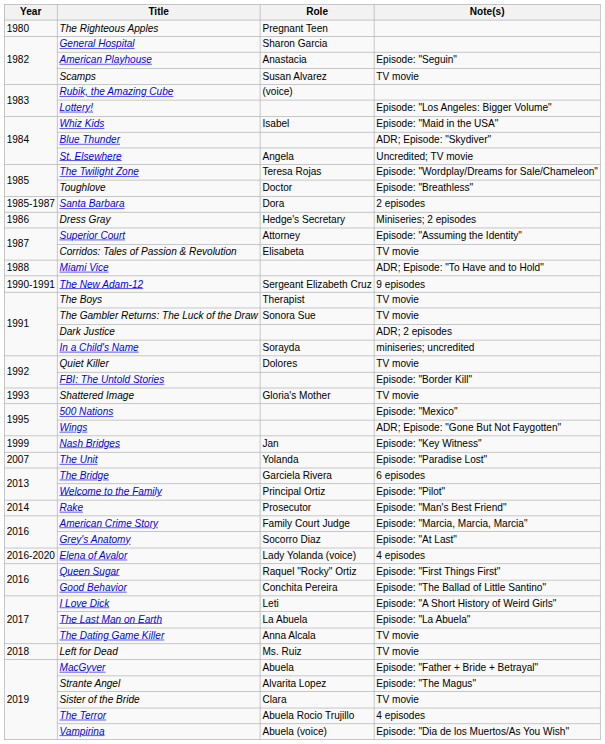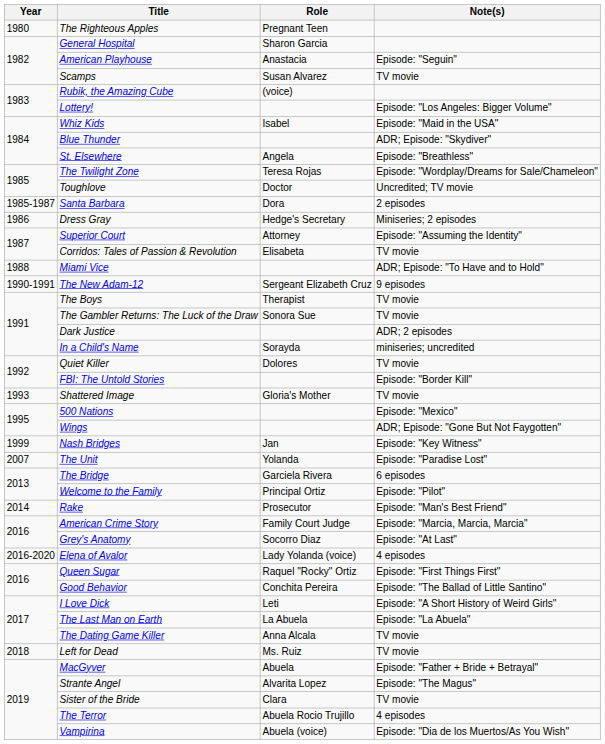 <table class="wikitable">
 <tr>
 <th>Year</th>
 <th>Title</th>
 <th>Role</th>
 <th>Note(s)</th>
 </tr>
 <tr>
 <td>1980</td>
 <td><em>The Righteous Apples</em></td>
 <td>Pregnant Teen</td>
 <td></td>
 </tr>
 <tr>
 <td rowspan=3>1982</td>
 <td><em><a href='#'>General Hospital</a></em></td>
 <td>Sharon Garcia</td>
 <td></td>
 </tr>
 <tr>
 <td><em><a href='#'>American Playhouse</a></em></td>
 <td>Anastacia</td>
 <td>Episode: "Seguin"</td>
 </tr>
 <tr>
 <td><em>Scamps</em></td>
 <td>Susan Alvarez</td>
 <td>TV movie</td>
 </tr>
 <tr>
 <td rowspan=2>1983</td>
 <td><em><a href='#'>Rubik, the Amazing Cube</a></em></td>
 <td>(voice)</td>
 <td></td>
 </tr>
 <tr>
 <td><em><a href='#'>Lottery!</a></em></td>
 <td></td>
 <td>Episode: "Los Angeles: Bigger Volume"</td>
 </tr>
 <tr>
 <td rowspan=3>1984</td>
 <td><em><a href='#'>Whiz Kids</a></em></td>
 <td>Isabel</td>
 <td>Episode: "Maid in the USA"</td>
 </tr>
 <tr>
 <td><em><a href='#'>Blue Thunder</a></em></td>
 <td></td>
 <td>ADR; Episode: "Skydiver"</td>
 </tr>
 <tr>
 <td><em><a href='#'>St. Elsewhere</a></em></td>
 <td>Angela</td>
-<td>Uncredited; TV movie</td>
+<td>Episode: "Breathless"</td>
 </tr>
 <tr>
 <td rowspan=2>1985</td>
 <td><em><a href='#'>The Twilight Zone</a></em></td>
 <td>Teresa Rojas</td>
 <td>Episode: "Wordplay/Dreams for Sale/Chameleon"</td>
 </tr>
 <tr>
 <td><em>Toughlove</em></td>
 <td>Doctor</td>
-<td>Episode: "Breathless"</td>
+<td>Uncredited; TV movie</td>
 </tr>
 <tr>
 <td>1985-1987</td>
 <td><em><a href='#'>Santa Barbara</a></em></td>
 <td>Dora</td>
 <td>2 episodes</td>
 </tr>
 <tr>
 <td>1986</td>
 <td><em>Dress Gray</em></td>
 <td>Hedge's Secretary</td>
 <td>Miniseries; 2 episodes</td>
 </tr>
 <tr>
 <td rowspan=2>1987</td>
 <td><em><a href='#'>Superior Court</a></em></td>
 <td>Attorney</td>
 <td>Episode: "Assuming the Identity"</td>
 </tr>
 <tr>
 <td><em>Corridos: Tales of Passion & Revolution</em></td>
 <td>Elisabeta</td>
 <td>TV movie</td>
 </tr>
 <tr>
 <td>1988</td>
 <td><em><a href='#'>Miami Vice</a></em></td>
 <td></td>
 <td>ADR; Episode: "To Have and to Hold"</td>
 </tr>
 <tr>
 <td>1990-1991</td>
 <td><em><a href='#'>The New Adam-12</a></em></td>
 <td>Sergeant Elizabeth Cruz</td>
 <td>9 episodes</td>
 </tr>
 <tr>
 <td rowspan=4>1991</td>
 <td><em>The Boys</em></td>
 <td>Therapist</td>
 <td>TV movie</td>
 </tr>
 <tr>
 <td><em>The Gambler Returns: The Luck of the Draw</em></td>
 <td>Sonora Sue</td>
 <td>TV movie</td>
 </tr>
 <tr>
 <td><em>Dark Justice</em></td>
 <td></td>
 <td>ADR; 2 episodes</td>
 </tr>
 <tr>
 <td><em><a href='#'>In a Child's Name</a></em></td>
 <td>Sorayda</td>
 <td>miniseries; uncredited</td>
 </tr>
 <tr>
 <td rowspan=2>1992</td>
 <td><em>Quiet Killer</em></td>
 <td>Dolores</td>
 <td>TV movie</td>
 </tr>
 <tr>
 <td><em><a href='#'>FBI: The Untold Stories</a></em></td>
 <td></td>
 <td>Episode: "Border Kill"</td>
 </tr>
 <tr>
 <td>1993</td>
 <td><em>Shattered Image</em></td>
 <td>Gloria's Mother</td>
 <td>TV movie</td>
 </tr>
 <tr>
 <td rowspan=2>1995</td>
 <td><em><a href='#'>500 Nations</a></em></td>
 <td></td>
 <td>Episode: "Mexico"</td>
 </tr>
 <tr>
 <td><em><a href='#'>Wings</a></em></td>
 <td></td>
 <td>ADR; Episode: "Gone But Not Faygotten"</td>
 </tr>
 <tr>
 <td>1999</td>
 <td><em><a href='#'>Nash Bridges</a></em></td>
 <td>Jan</td>
 <td>Episode: "Key Witness"</td>
 </tr>
 <tr>
 <td>2007</td>
 <td><em><a href='#'>The Unit</a></em></td>
 <td>Yolanda</td>
 <td>Episode: "Paradise Lost"</td>
 </tr>
 <tr>
 <td rowspan=2>2013</td>
 <td><em><a href='#'>The Bridge</a></em></td>
 <td>Garciela Rivera</td>
 <td>6 episodes</td>
 </tr>
 <tr>
 <td><em><a href='#'>Welcome to the Family</a></em></td>
 <td>Principal Ortiz</td>
 <td>Episode: "Pilot"</td>
 </tr>
 <tr>
 <td>2014</td>
 <td><em><a href='#'>Rake</a></em></td>
 <td>Prosecutor</td>
 <td>Episode: "Man's Best Friend"</td>
 </tr>
 <tr>
 <td rowspan=2>2016</td>
 <td><em><a href='#'>American Crime Story</a></em></td>
 <td>Family Court Judge</td>
 <td>Episode: "Marcia, Marcia, Marcia"</td>
 </tr>
 <tr>
 <td><em><a href='#'>Grey's Anatomy</a></em></td>
 <td>Socorro Diaz</td>
 <td>Episode: "At Last"</td>
 </tr>
 <tr>
 <td>2016-2020</td>
 <td><em><a href='#'>Elena of Avalor</a></em></td>
 <td>Lady Yolanda (voice)</td>
 <td>4 episodes</td>
 </tr>
 <tr>
 <td rowspan=2>2016</td>
 <td><em><a href='#'>Queen Sugar</a></em></td>
 <td>Raquel "Rocky" Ortiz</td>
 <td>Episode: "First Things First"</td>
 </tr>
 <tr>
 <td><em><a href='#'>Good Behavior</a></em></td>
 <td>Conchita Pereira</td>
 <td>Episode: "The Ballad of Little Santino"</td>
 </tr>
 <tr>
 <td rowspan=3>2017</td>
 <td><em><a href='#'>I Love Dick</a></em></td>
 <td>Leti</td>
 <td>Episode: "A Short History of Weird Girls"</td>
 </tr>
 <tr>
 <td><em><a href='#'>The Last Man on Earth</a></em></td>
 <td>La Abuela</td>
 <td>Episode: "La Abuela"</td>
 </tr>
 <tr>
 <td><em><a href='#'>The Dating Game Killer</a></em></td>
 <td>Anna Alcala</td>
 <td>TV movie</td>
 </tr>
 <tr>
 <td>2018</td>
 <td><em>Left for Dead</em></td>
 <td>Ms. Ruiz</td>
 <td>TV movie</td>
 </tr>
 <tr>
 <td rowspan=5>2019</td>
 <td><em><a href='#'>MacGyver</a></em></td>
 <td>Abuela</td>
 <td>Episode: "Father + Bride + Betrayal"</td>
 </tr>
 <tr>
 <td><em>Strante Angel</em></td>
 <td>Alvarita Lopez</td>
 <td>Episode: "The Magus"</td>
 </tr>
 <tr>
 <td><em>Sister of the Bride</em></td>
 <td>Clara</td>
 <td>TV movie</td>
 </tr>
 <tr>
 <td><em><a href='#'>The Terror</a></em></td>
 <td>Abuela Rocio Trujillo</td>
 <td>4 episodes</td>
 </tr>
 <tr>
 <td><em><a href='#'>Vampirina</a></em></td>
 <td>Abuela (voice)</td>
 <td>Episode: "Dia de los Muertos/As You Wish"</td>
 </tr>
 </table>
